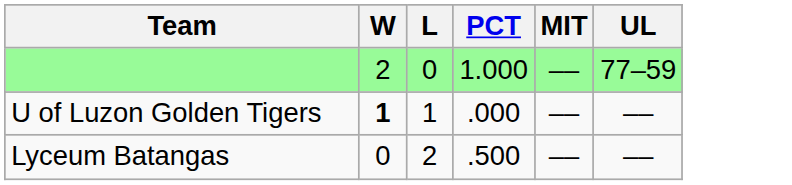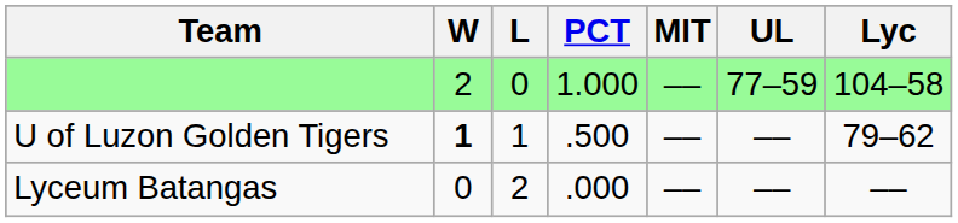 <table class=wikitable style="text-align:center;">
 <tr>
 <th width=200px>Team</th>
 <th width=20px>W</th>
 <th width=20px>L</th>
 <th width=30px><a href='#'>PCT</a></th>
 <th>MIT</th>
 <th>UL</th>
+<th>Lyc</th>
 </tr>
 <tr bgcolor="#98fb98">
 <td align=left></td>
 <td>2</td>
 <td>0</td>
 <td>1.000</td>
 <td>––</td>
 <td>77–59</td>
+<td>104–58</td>
 </tr>
 <tr>
 <td align=left> U of Luzon Golden Tigers</td>
 <td><strong>1</strong></td>
 <td>1</td>
-<td>.000</td>
+<td>.500</td>
 <td>––</td>
 <td>––</td>
+<td>79–62</td>
 </tr>
 <tr>
 <td align=left> Lyceum Batangas</td>
 <td>0</td>
 <td>2</td>
-<td>.500</td>
+<td>.000</td>
+<td>––</td>
 <td>––</td>
 <td>––</td>
 </tr>
 </table>
